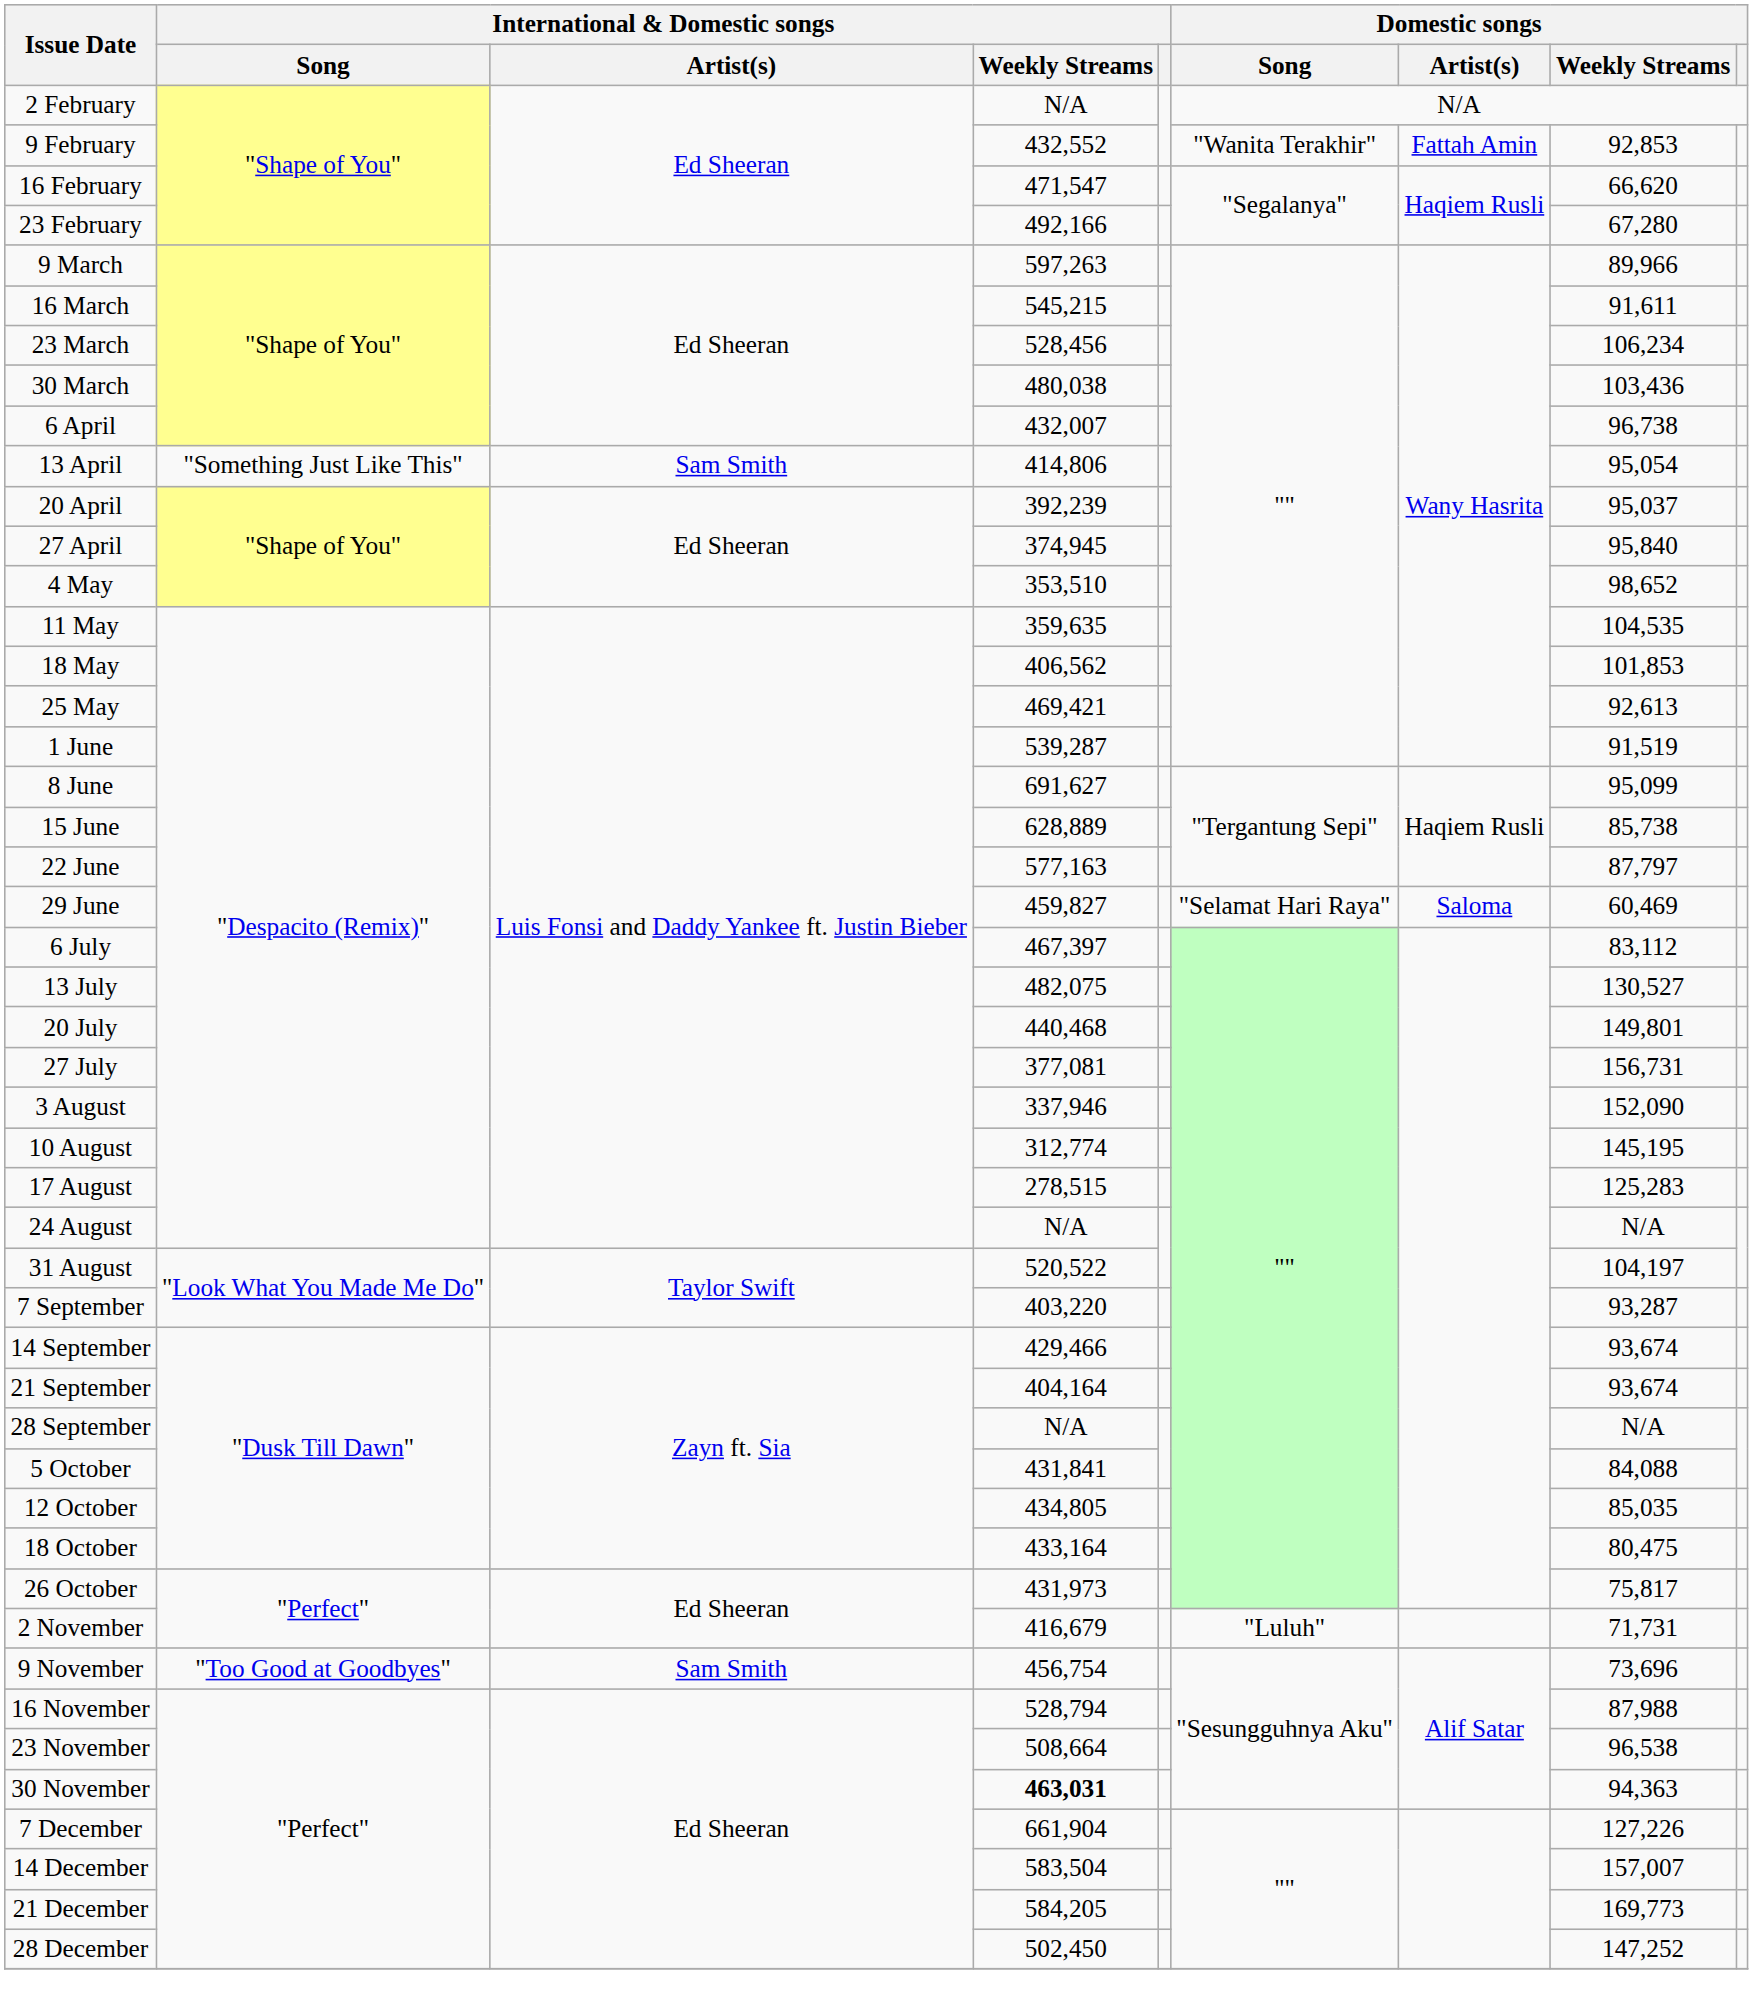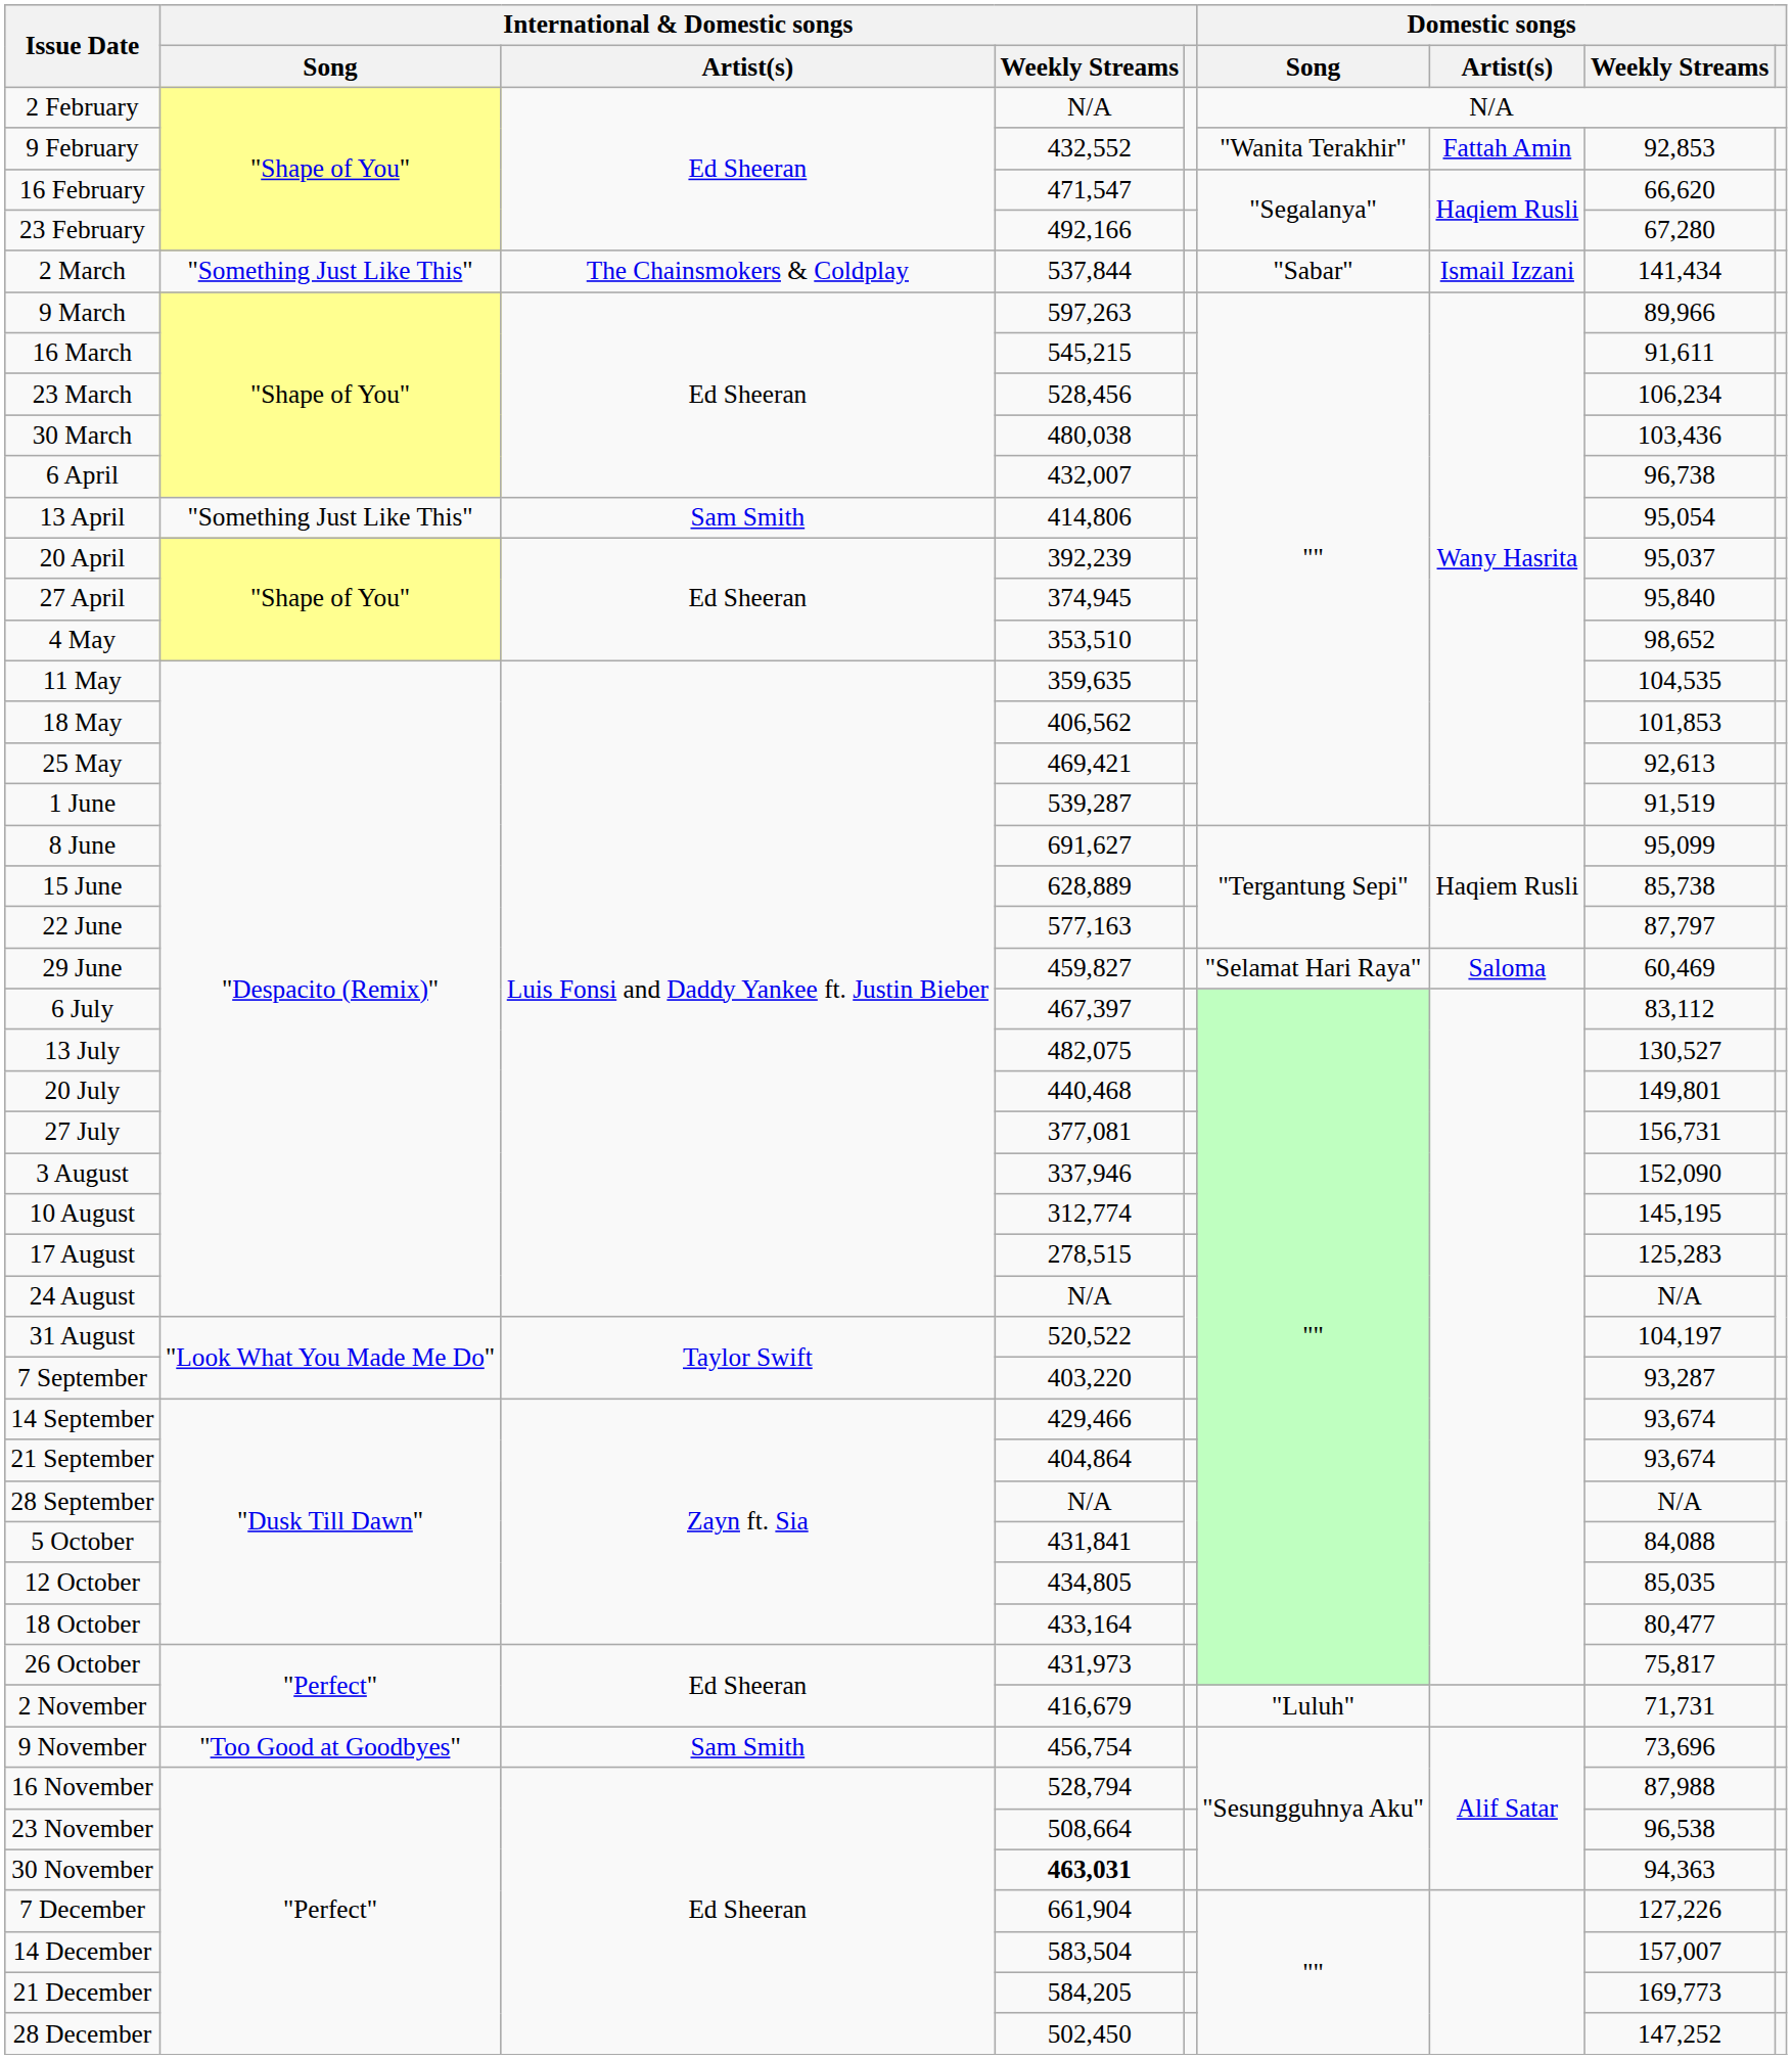 <table class="wikitable" style="text-align: center;">
 <tr>
 <th style="text-align: center;" rowspan="2">Issue Date</th>
 <th style="text-align: center;" colspan="4">International & Domestic songs</th>
 <th style="text-align: center;" colspan="4">Domestic songs</th>
 </tr>
 <tr>
 <th>Song</th>
 <th>Artist(s)</th>
 <th>Weekly Streams</th>
 <th></th>
 <th>Song</th>
 <th>Artist(s)</th>
 <th>Weekly Streams</th>
 <th></th>
 </tr>
 <tr>
 <td>2 February </td>
 <td bgcolor=#FFFF90 rowspan="4">"<a href='#'>Shape of You</a>"</td>
 <td rowspan="4"><a href='#'>Ed Sheeran</a></td>
 <td>N/A</td>
 <td rowspan="2"></td>
 <td colspan="4">N/A</td>
 </tr>
 <tr>
 <td>9 February</td>
 <td>432,552</td>
 <td>"Wanita Terakhir"</td>
 <td><a href='#'>Fattah Amin</a></td>
 <td>92,853</td>
 <td></td>
 </tr>
 <tr>
 <td>16 February</td>
 <td>471,547</td>
 <td></td>
 <td rowspan="2">"Segalanya"</td>
 <td rowspan="2"><a href='#'>Haqiem Rusli</a></td>
 <td>66,620</td>
 <td></td>
 </tr>
 <tr>
 <td>23 February</td>
 <td>492,166</td>
 <td></td>
 <td>67,280</td>
+<td></td>
+</tr>
+<tr>
+<td>2 March</td>
+<td>"<a href='#'>Something Just Like This</a>"</td>
+<td><a href='#'>The Chainsmokers</a> & <a href='#'>Coldplay</a></td>
+<td>537,844</td>
+<td></td>
+<td>"Sabar"</td>
+<td><a href='#'>Ismail Izzani</a></td>
+<td>141,434</td>
 <td></td>
 </tr>
 <tr>
 <td>9 March</td>
 <td bgcolor=#FFFF90 rowspan="5">"Shape of You"</td>
 <td rowspan="5">Ed Sheeran</td>
 <td>597,263</td>
 <td></td>
 <td rowspan="13">""</td>
 <td rowspan="13"><a href='#'>Wany Hasrita</a></td>
 <td>89,966</td>
 <td></td>
 </tr>
 <tr>
 <td>16 March</td>
 <td>545,215</td>
 <td></td>
 <td>91,611</td>
 <td></td>
 </tr>
 <tr>
 <td>23 March</td>
 <td>528,456</td>
 <td></td>
 <td>106,234</td>
 <td></td>
 </tr>
 <tr>
 <td>30 March</td>
 <td>480,038</td>
 <td></td>
 <td>103,436</td>
 <td></td>
 </tr>
 <tr>
 <td>6 April</td>
 <td>432,007</td>
 <td></td>
 <td>96,738</td>
 <td></td>
 </tr>
 <tr>
 <td>13 April</td>
 <td>"Something Just Like This"</td>
 <td><a href='#'>Sam Smith</a></td>
 <td>414,806</td>
 <td></td>
 <td>95,054</td>
 <td></td>
 </tr>
 <tr>
 <td>20 April</td>
 <td bgcolor=#FFFF90 rowspan="3">"Shape of You"</td>
 <td rowspan="3">Ed Sheeran</td>
 <td>392,239</td>
 <td></td>
 <td>95,037</td>
 <td></td>
 </tr>
 <tr>
 <td>27 April</td>
 <td>374,945</td>
 <td></td>
 <td>95,840</td>
 <td></td>
 </tr>
 <tr>
 <td>4 May</td>
 <td>353,510</td>
 <td></td>
 <td>98,652</td>
 <td></td>
 </tr>
 <tr>
 <td>11 May</td>
 <td rowspan="16">"<a href='#'>Despacito (Remix)</a>"</td>
 <td rowspan="16"><a href='#'>Luis Fonsi</a> and <a href='#'>Daddy Yankee</a> ft. <a href='#'>Justin Bieber</a></td>
 <td>359,635</td>
 <td></td>
 <td>104,535</td>
 <td></td>
 </tr>
 <tr>
 <td>18 May</td>
 <td>406,562</td>
 <td></td>
 <td>101,853</td>
 <td></td>
 </tr>
 <tr>
 <td>25 May</td>
 <td>469,421</td>
 <td></td>
 <td>92,613</td>
 <td></td>
 </tr>
 <tr>
 <td>1 June</td>
 <td>539,287</td>
 <td></td>
 <td>91,519</td>
 <td></td>
 </tr>
 <tr>
 <td>8 June</td>
 <td>691,627</td>
 <td></td>
 <td rowspan="3">"Tergantung Sepi"</td>
 <td rowspan="3">Haqiem Rusli</td>
 <td>95,099</td>
 <td></td>
 </tr>
 <tr>
 <td>15 June</td>
 <td>628,889</td>
 <td></td>
 <td>85,738</td>
 <td></td>
 </tr>
 <tr>
 <td>22 June</td>
 <td>577,163</td>
 <td></td>
 <td>87,797</td>
 <td></td>
 </tr>
 <tr>
 <td>29 June</td>
 <td>459,827</td>
 <td></td>
 <td>"Selamat Hari Raya"</td>
 <td><a href='#'>Saloma</a></td>
 <td>60,469</td>
 <td></td>
 </tr>
 <tr>
 <td>6 July</td>
 <td>467,397</td>
 <td></td>
 <td bgcolor=#BFFFC0 rowspan="17">""</td>
 <td rowspan="17"></td>
 <td>83,112</td>
 <td></td>
 </tr>
 <tr>
 <td>13 July</td>
 <td>482,075</td>
 <td></td>
 <td>130,527</td>
 <td></td>
 </tr>
 <tr>
 <td>20 July</td>
 <td>440,468</td>
 <td></td>
 <td>149,801</td>
 <td></td>
 </tr>
 <tr>
 <td>27 July</td>
 <td>377,081</td>
 <td></td>
 <td>156,731</td>
 <td></td>
 </tr>
 <tr>
 <td>3 August</td>
 <td>337,946</td>
 <td></td>
 <td>152,090</td>
 <td></td>
 </tr>
 <tr>
 <td>10 August</td>
 <td>312,774</td>
 <td></td>
 <td>145,195</td>
 <td></td>
 </tr>
 <tr>
 <td>17 August</td>
 <td>278,515</td>
 <td></td>
 <td>125,283</td>
 <td></td>
 </tr>
 <tr>
 <td>24 August</td>
 <td>N/A</td>
 <td rowspan="2"></td>
 <td>N/A</td>
 <td rowspan="2"></td>
 </tr>
 <tr>
 <td>31 August</td>
 <td rowspan="2">"<a href='#'>Look What You Made Me Do</a>"</td>
 <td rowspan="2"><a href='#'>Taylor Swift</a></td>
 <td>520,522</td>
 <td>104,197</td>
 </tr>
 <tr>
 <td>7 September</td>
 <td>403,220</td>
 <td></td>
 <td>93,287</td>
 <td></td>
 </tr>
 <tr>
 <td>14 September</td>
 <td rowspan="6">"<a href='#'>Dusk Till Dawn</a>"</td>
 <td rowspan="6"><a href='#'>Zayn</a> ft. <a href='#'>Sia</a></td>
 <td>429,466</td>
 <td></td>
 <td>93,674</td>
 <td></td>
 </tr>
 <tr>
 <td>21 September</td>
-<td>404,164</td>
+<td>404,864</td>
 <td></td>
 <td>93,674</td>
 <td></td>
 </tr>
 <tr>
 <td>28 September</td>
 <td>N/A</td>
 <td rowspan="2"></td>
 <td>N/A</td>
 <td rowspan="2"></td>
 </tr>
 <tr>
 <td>5 October</td>
 <td>431,841</td>
 <td>84,088</td>
 </tr>
 <tr>
 <td>12 October</td>
 <td>434,805</td>
 <td></td>
 <td>85,035</td>
 <td></td>
 </tr>
 <tr>
 <td>18 October</td>
 <td>433,164</td>
 <td></td>
-<td>80,475</td>
+<td>80,477</td>
 <td></td>
 </tr>
 <tr>
 <td>26 October</td>
 <td rowspan="2">"<a href='#'>Perfect</a>"</td>
 <td rowspan="2">Ed Sheeran</td>
 <td>431,973</td>
 <td></td>
 <td>75,817</td>
 <td></td>
 </tr>
 <tr>
 <td>2 November</td>
 <td>416,679</td>
 <td></td>
 <td>"Luluh"</td>
 <td></td>
 <td>71,731</td>
 <td></td>
 </tr>
 <tr>
 <td>9 November</td>
 <td>"<a href='#'>Too Good at Goodbyes</a>"</td>
 <td><a href='#'>Sam Smith</a></td>
 <td>456,754</td>
 <td></td>
 <td rowspan="4">"Sesungguhnya Aku"</td>
 <td rowspan="4"><a href='#'>Alif Satar</a></td>
 <td>73,696</td>
 <td></td>
 </tr>
 <tr>
 <td>16 November</td>
 <td rowspan="7">"Perfect"</td>
 <td rowspan="7">Ed Sheeran</td>
 <td>528,794</td>
 <td></td>
 <td>87,988</td>
 <td></td>
 </tr>
 <tr>
 <td>23 November</td>
 <td>508,664</td>
 <td></td>
 <td>96,538</td>
 <td></td>
 </tr>
 <tr>
 <td>30 November</td>
 <td><strong>463,031</strong></td>
 <td></td>
 <td>94,363</td>
 <td></td>
 </tr>
 <tr>
 <td>7 December</td>
 <td>661,904</td>
 <td></td>
 <td rowspan="4">""</td>
 <td rowspan="4"></td>
 <td>127,226</td>
 <td></td>
 </tr>
 <tr>
 <td>14 December</td>
 <td>583,504</td>
 <td></td>
 <td>157,007</td>
 <td></td>
 </tr>
 <tr>
 <td>21 December</td>
 <td>584,205</td>
 <td></td>
 <td>169,773</td>
 <td></td>
 </tr>
 <tr>
 <td>28 December</td>
 <td>502,450</td>
 <td></td>
 <td>147,252</td>
 <td></td>
 </tr>
 <tr>
 </tr>
 </table>
